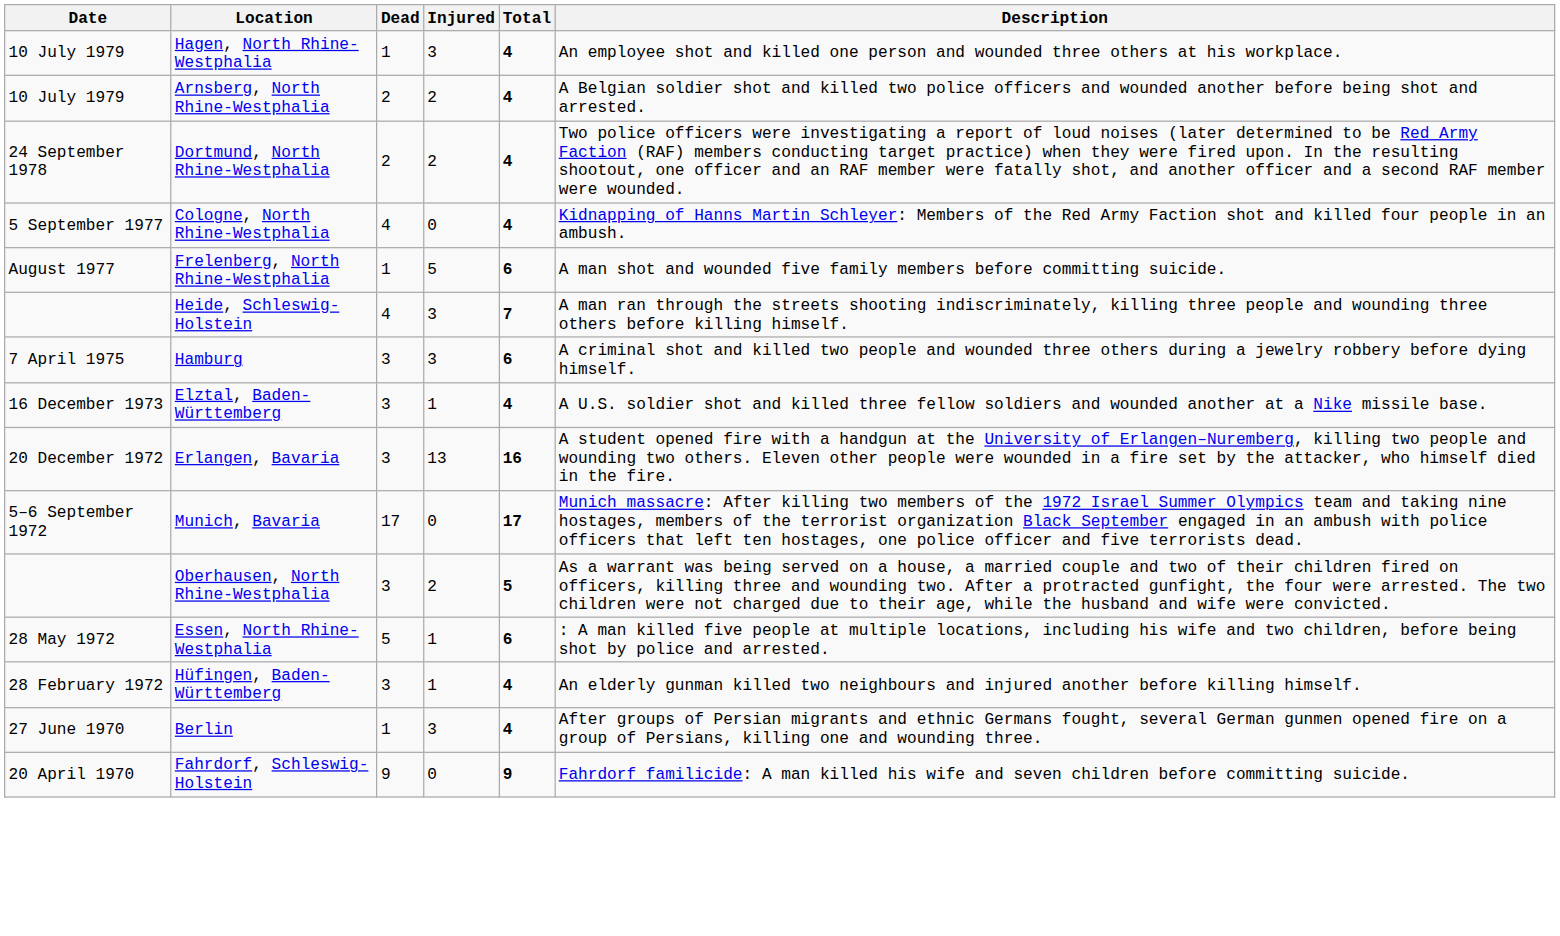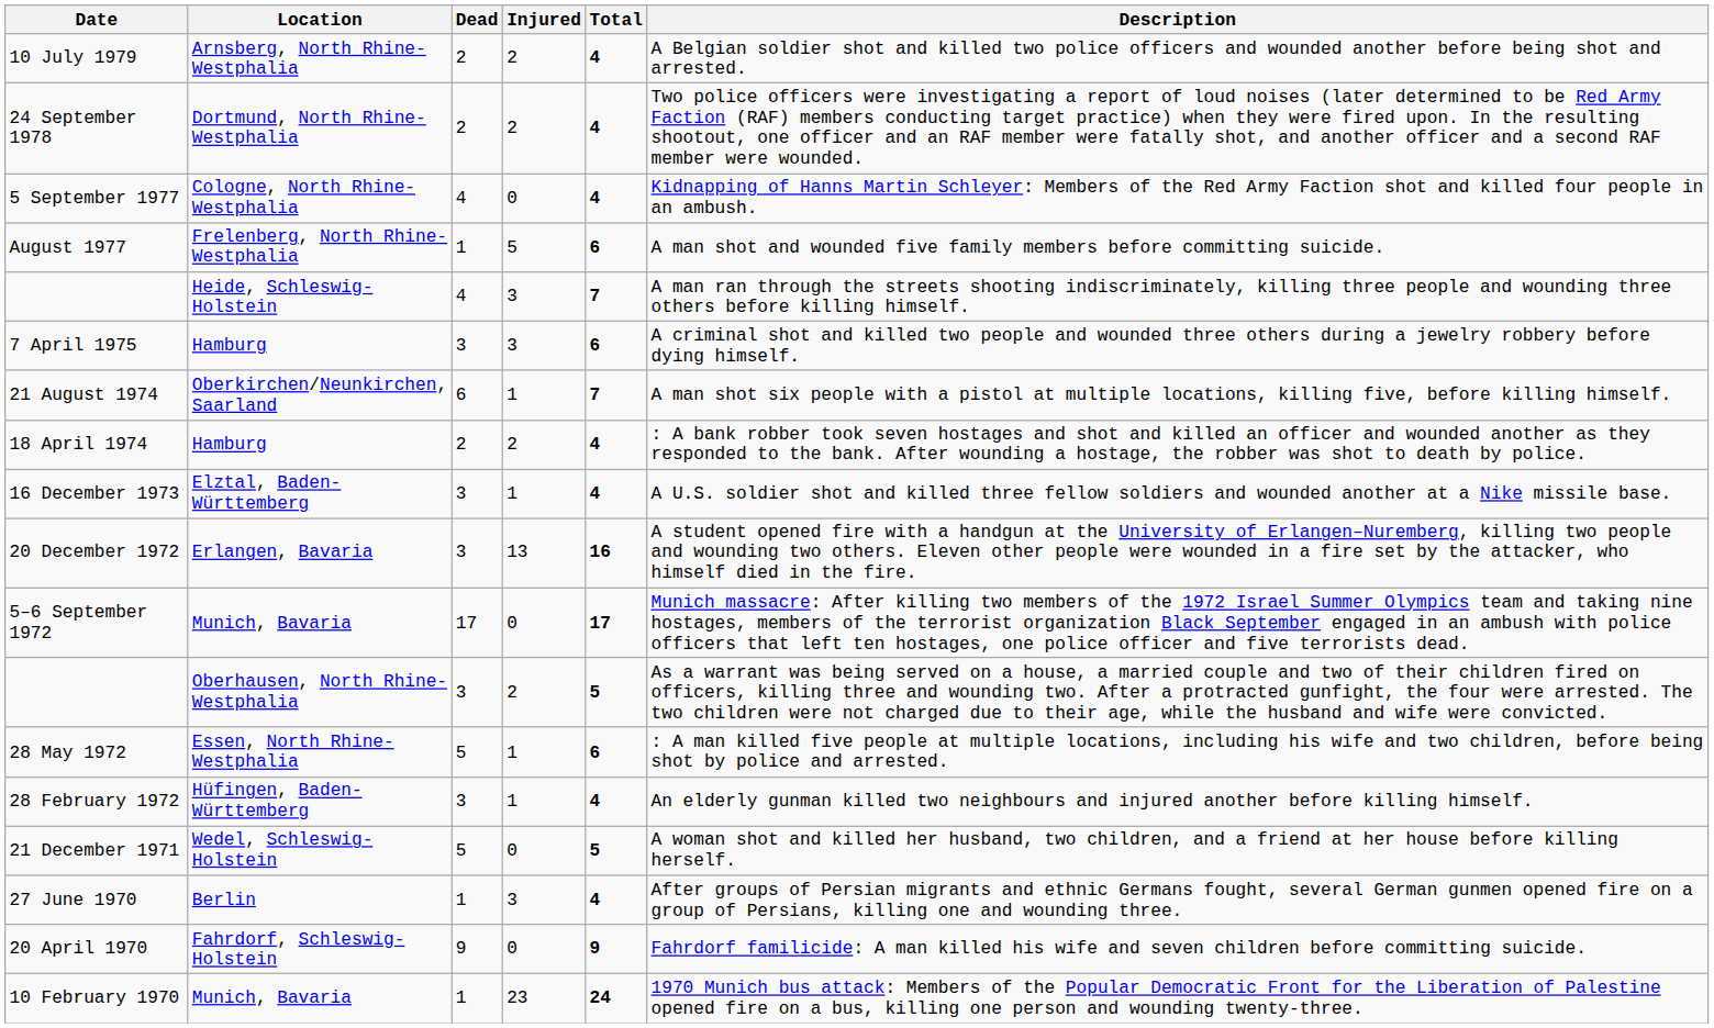 <table class="wikitable sortable">
 <tr>
 <th scope="col" style="width: 8rem;">Date</th>
 <th scope="col" style="width: 10rem;">Location</th>
 <th data-sort-type=number>Dead</th>
 <th data-sort-type=number>Injured</th>
 <th data-sort-type=number>Total</th>
 <th class=unsortable>Description</th>
-</tr>
-<tr>
-<td>10 July 1979</td>
-<td><a href='#'>Hagen</a>, <a href='#'>North Rhine-Westphalia</a></td>
-<td>1</td>
-<td>3</td>
-<td><strong>4</strong></td>
-<td>An employee shot and killed one person and wounded three others at his workplace.</td>
 </tr>
 <tr>
 <td>10 July 1979</td>
 <td><a href='#'>Arnsberg</a>, <a href='#'>North Rhine-Westphalia</a></td>
 <td>2</td>
 <td>2</td>
 <td><strong>4</strong></td>
 <td>A Belgian soldier shot and killed two police officers and wounded another before being shot and arrested.</td>
 </tr>
 <tr>
 <td>24 September 1978</td>
 <td><a href='#'>Dortmund</a>, <a href='#'>North Rhine-Westphalia</a></td>
 <td>2</td>
 <td>2</td>
 <td><strong>4</strong></td>
 <td>Two police officers were investigating a report of loud noises (later determined to be <a href='#'>Red Army Faction</a> (RAF) members conducting target practice) when they were fired upon. In the resulting shootout, one officer and an RAF member were fatally shot, and another officer and a second RAF member were wounded.</td>
 </tr>
 <tr>
 <td>5 September 1977</td>
 <td><a href='#'>Cologne</a>, <a href='#'>North Rhine-Westphalia</a></td>
 <td>4</td>
 <td>0</td>
 <td><strong>4</strong></td>
 <td><a href='#'>Kidnapping of Hanns Martin Schleyer</a>: Members of the Red Army Faction shot and killed four people in an ambush.</td>
 </tr>
 <tr>
 <td>August 1977</td>
 <td><a href='#'>Frelenberg</a>, <a href='#'>North Rhine-Westphalia</a></td>
 <td>1</td>
 <td>5</td>
 <td><strong>6</strong></td>
 <td>A man shot and wounded five family members before committing suicide.</td>
 </tr>
 <tr>
 <td></td>
 <td><a href='#'>Heide</a>, <a href='#'>Schleswig-Holstein</a></td>
 <td>4</td>
 <td>3</td>
 <td><strong>7</strong></td>
 <td>A man ran through the streets shooting indiscriminately, killing three people and wounding three others before killing himself.</td>
 </tr>
 <tr>
 <td>7 April 1975</td>
 <td><a href='#'>Hamburg</a></td>
 <td>3</td>
 <td>3</td>
 <td><strong>6</strong></td>
 <td>A criminal shot and killed two people and wounded three others during a jewelry robbery before dying himself.</td>
 </tr>
 <tr>
+<td>21 August 1974</td>
+<td><a href='#'>Oberkirchen</a>/<a href='#'>Neunkirchen</a>, <a href='#'>Saarland</a></td>
+<td>6</td>
+<td>1</td>
+<td><strong>7</strong></td>
+<td>A man shot six people with a pistol at multiple locations, killing five, before killing himself.</td>
+</tr>
+<tr>
+<td>18 April 1974</td>
+<td><a href='#'>Hamburg</a></td>
+<td>2</td>
+<td>2</td>
+<td><strong>4</strong></td>
+<td>: A bank robber took seven hostages and shot and killed an officer and wounded another as they responded to the bank. After wounding a hostage, the robber was shot to death by police.</td>
+</tr>
+<tr>
 <td>16 December 1973</td>
 <td><a href='#'>Elztal</a>, <a href='#'>Baden-Württemberg</a></td>
 <td>3</td>
 <td>1</td>
 <td><strong>4</strong></td>
 <td>A U.S. soldier shot and killed three fellow soldiers and wounded another at a <a href='#'>Nike</a> missile base.</td>
 </tr>
 <tr>
 <td>20 December 1972</td>
 <td><a href='#'>Erlangen</a>, <a href='#'>Bavaria</a></td>
 <td>3</td>
 <td>13</td>
 <td><strong>16</strong></td>
 <td>A student opened fire with a handgun at the <a href='#'>University of Erlangen–Nuremberg</a>, killing two people and wounding two others. Eleven other people were wounded in a fire set by the attacker, who himself died in the fire.</td>
 </tr>
 <tr>
 <td>5–6 September 1972</td>
 <td><a href='#'>Munich</a>, <a href='#'>Bavaria</a></td>
 <td>17</td>
 <td>0</td>
 <td><strong>17</strong></td>
 <td><a href='#'>Munich massacre</a>: After killing two members of the <a href='#'>1972 Israel Summer Olympics</a> team and taking nine hostages, members of the terrorist organization <a href='#'>Black September</a> engaged in an ambush with police officers that left ten hostages, one police officer and five terrorists dead.</td>
 </tr>
 <tr>
 <td></td>
 <td><a href='#'>Oberhausen</a>, <a href='#'>North Rhine-Westphalia</a></td>
 <td>3</td>
 <td>2</td>
 <td><strong>5</strong></td>
 <td>As a warrant was being served on a house, a married couple and two of their children fired on officers, killing three and wounding two. After a protracted gunfight, the four were arrested. The two children were not charged due to their age, while the husband and wife were convicted.</td>
 </tr>
 <tr>
 <td>28 May 1972</td>
 <td><a href='#'>Essen</a>, <a href='#'>North Rhine-Westphalia</a></td>
 <td>5</td>
 <td>1</td>
 <td><strong>6</strong></td>
 <td>: A man killed five people at multiple locations, including his wife and two children, before being shot by police and arrested.</td>
 </tr>
 <tr>
 <td>28 February 1972</td>
 <td><a href='#'>Hüfingen</a>, <a href='#'>Baden-Württemberg</a></td>
 <td>3</td>
 <td>1</td>
 <td><strong>4</strong></td>
 <td>An elderly gunman killed two neighbours and injured another before killing himself.</td>
 </tr>
 <tr>
+<td>21 December 1971</td>
+<td><a href='#'>Wedel</a>, <a href='#'>Schleswig-Holstein</a></td>
+<td>5</td>
+<td>0</td>
+<td><strong>5</strong></td>
+<td>A woman shot and killed her husband, two children, and a friend at her house before killing herself.</td>
+</tr>
+<tr>
 <td>27 June 1970</td>
 <td><a href='#'>Berlin</a></td>
 <td>1</td>
 <td>3</td>
 <td><strong>4</strong></td>
 <td>After groups of Persian migrants and ethnic Germans fought, several German gunmen opened fire on a group of Persians, killing one and wounding three.</td>
 </tr>
 <tr>
 <td>20 April 1970</td>
 <td><a href='#'>Fahrdorf</a>, <a href='#'>Schleswig-Holstein</a></td>
 <td>9</td>
 <td>0</td>
 <td><strong>9</strong></td>
 <td><a href='#'>Fahrdorf familicide</a>: A man killed his wife and seven children before committing suicide.</td>
 </tr>
+<tr>
+<td>10 February 1970</td>
+<td><a href='#'>Munich</a>, <a href='#'>Bavaria</a></td>
+<td>1</td>
+<td>23</td>
+<td><strong>24</strong></td>
+<td><a href='#'>1970 Munich bus attack</a>: Members of the <a href='#'>Popular Democratic Front for the Liberation of Palestine</a> opened fire on a bus, killing one person and wounding twenty-three.</td>
+</tr>
 </table>
